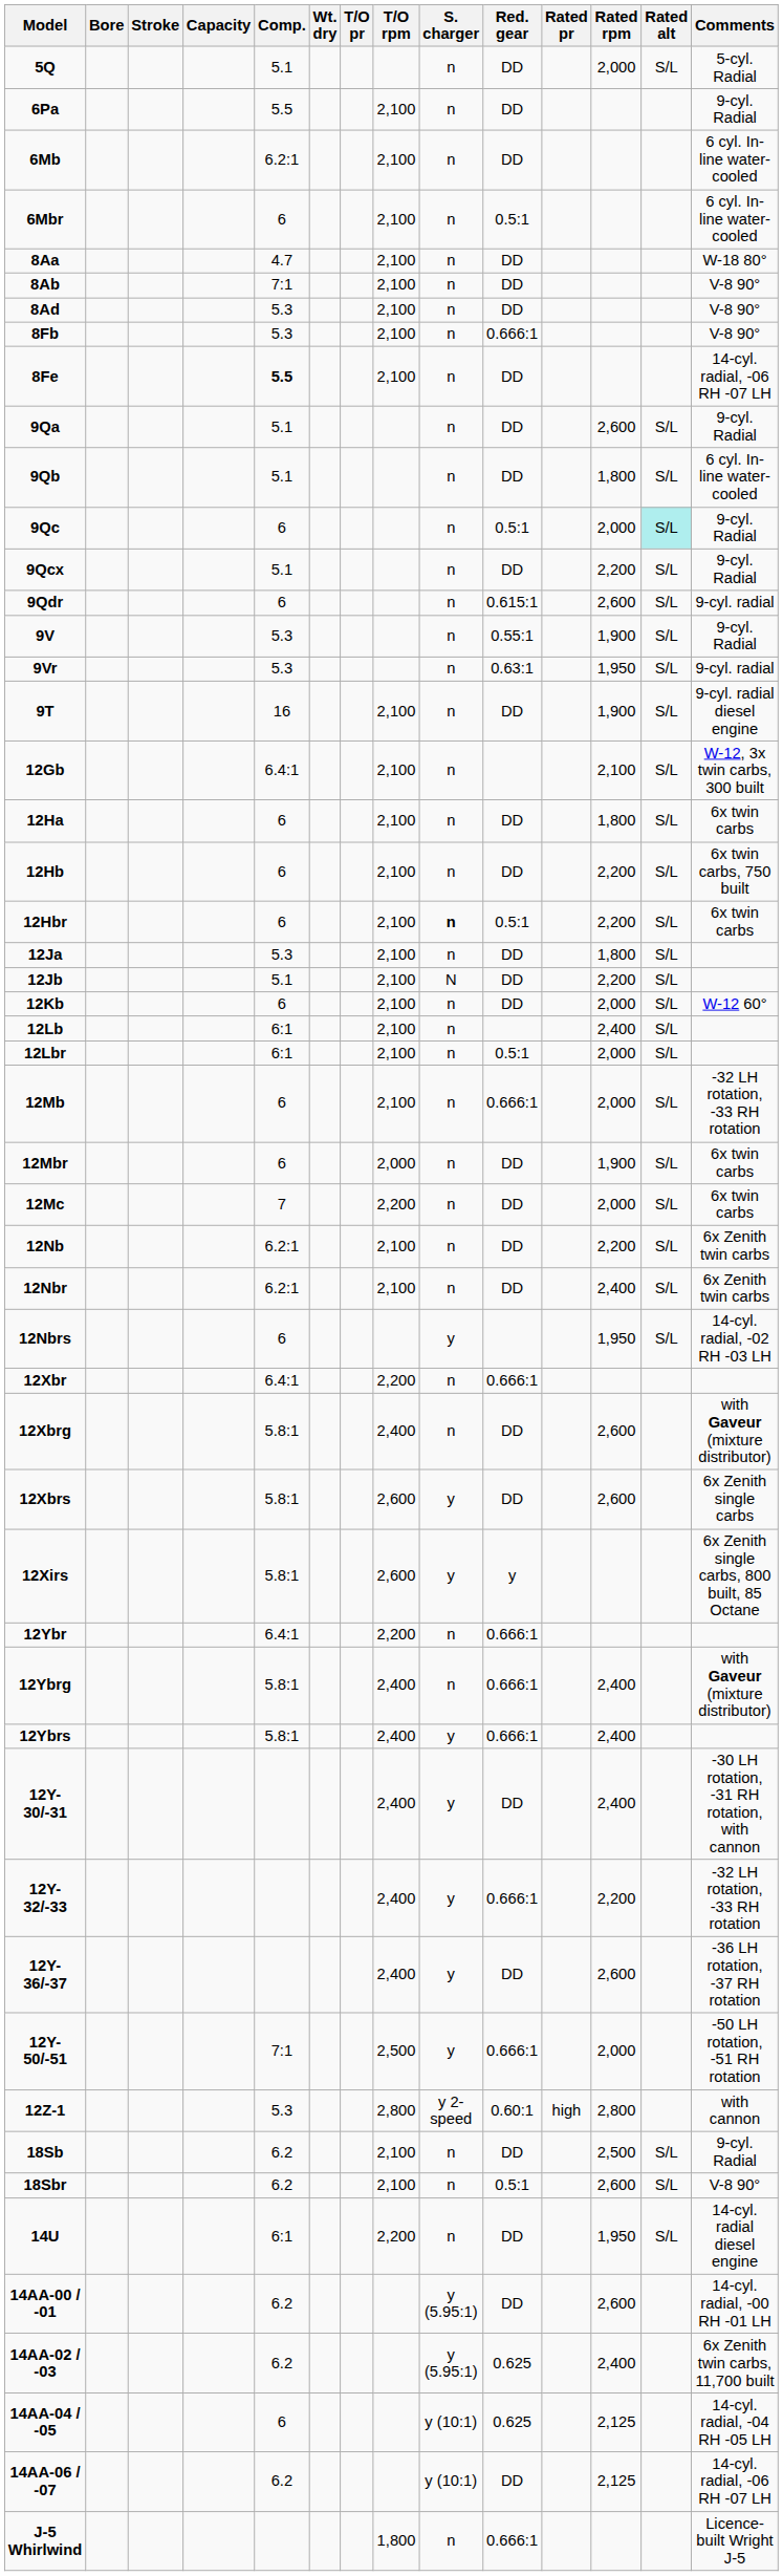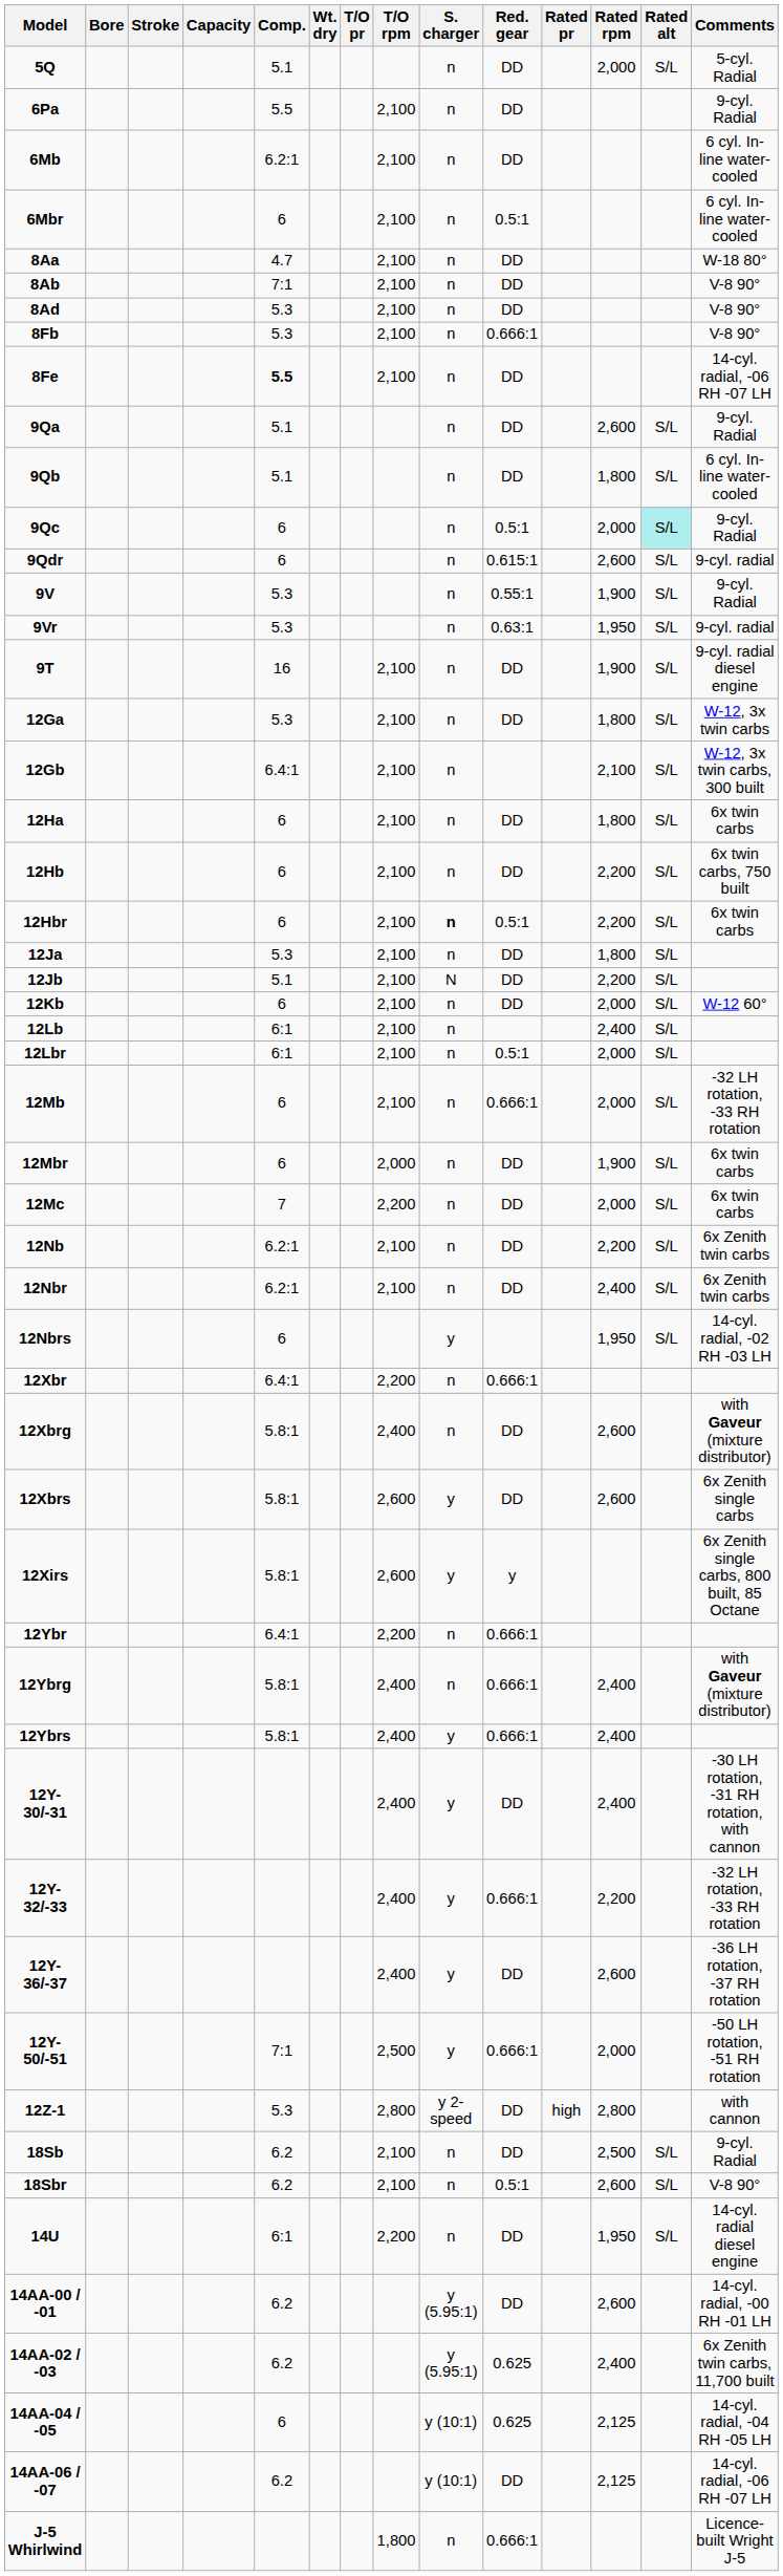 <table class="wikitable" style="text-align:center;">
 <tr>
 <th>Model</th>
 <th>Bore</th>
 <th>Stroke</th>
 <th>Capacity</th>
 <th>Comp.</th>
 <th>Wt. dry</th>
 <th>T/O pr</th>
 <th>T/O rpm</th>
 <th>S. charger</th>
 <th>Red. gear</th>
 <th>Rated pr</th>
 <th>Rated rpm</th>
 <th>Rated alt</th>
 <th>Comments</th>
 </tr>
 <tr>
 <td><strong>5Q</strong></td>
 <td></td>
 <td></td>
 <td></td>
 <td>5.1</td>
 <td></td>
 <td></td>
 <td></td>
 <td>n</td>
 <td>DD</td>
 <td></td>
 <td>2,000</td>
 <td>S/L</td>
 <td>5-cyl. Radial</td>
 </tr>
 <tr>
 <td><strong>6Pa</strong></td>
 <td></td>
 <td></td>
 <td></td>
 <td>5.5</td>
 <td></td>
 <td></td>
 <td>2,100</td>
 <td>n</td>
 <td>DD</td>
 <td></td>
 <td></td>
 <td></td>
 <td>9-cyl. Radial</td>
 </tr>
 <tr>
 <td><strong>6Mb</strong></td>
 <td></td>
 <td></td>
 <td></td>
 <td>6.2:1</td>
 <td></td>
 <td></td>
 <td>2,100</td>
 <td>n</td>
 <td>DD</td>
 <td></td>
 <td></td>
 <td></td>
 <td>6 cyl. In-line water-cooled</td>
 </tr>
 <tr>
 <td><strong>6Mbr</strong></td>
 <td></td>
 <td></td>
 <td></td>
 <td>6</td>
 <td></td>
 <td></td>
 <td>2,100</td>
 <td>n</td>
 <td>0.5:1</td>
 <td></td>
 <td></td>
 <td></td>
 <td>6 cyl. In-line water-cooled</td>
 </tr>
 <tr>
 <td><strong>8Aa</strong></td>
 <td></td>
 <td></td>
 <td></td>
 <td>4.7</td>
 <td></td>
 <td></td>
 <td>2,100</td>
 <td>n</td>
 <td>DD</td>
 <td></td>
 <td></td>
 <td></td>
 <td>W-18 80°</td>
 </tr>
 <tr>
 <td><strong>8Ab</strong></td>
 <td></td>
 <td></td>
 <td></td>
 <td>7:1</td>
 <td></td>
 <td></td>
 <td>2,100</td>
 <td>n</td>
 <td>DD</td>
 <td></td>
 <td></td>
 <td></td>
 <td>V-8 90°</td>
 </tr>
 <tr>
 <td><strong>8Ad</strong></td>
 <td></td>
 <td></td>
 <td></td>
 <td>5.3</td>
 <td></td>
 <td></td>
 <td>2,100</td>
 <td>n</td>
 <td>DD</td>
 <td></td>
 <td></td>
 <td></td>
 <td>V-8 90°</td>
 </tr>
 <tr>
 <td><strong>8Fb</strong></td>
 <td></td>
 <td></td>
 <td></td>
 <td>5.3</td>
 <td></td>
 <td></td>
 <td>2,100</td>
 <td>n</td>
 <td>0.666:1</td>
 <td></td>
 <td></td>
 <td></td>
 <td>V-8 90°</td>
 </tr>
 <tr>
 <td><strong>8Fe</strong></td>
 <td></td>
 <td></td>
 <td></td>
 <td><strong>5.5</strong></td>
 <td></td>
 <td></td>
 <td>2,100</td>
 <td>n</td>
 <td>DD</td>
 <td></td>
 <td></td>
 <td></td>
 <td>14-cyl. radial, -06 RH -07 LH</td>
 </tr>
 <tr>
 <td><strong>9Qa</strong></td>
 <td></td>
 <td></td>
 <td></td>
 <td>5.1</td>
 <td></td>
 <td></td>
 <td></td>
 <td>n</td>
 <td>DD</td>
 <td></td>
 <td>2,600</td>
 <td>S/L</td>
 <td>9-cyl. Radial</td>
 </tr>
 <tr>
 <td><strong>9Qb</strong></td>
 <td></td>
 <td></td>
 <td></td>
 <td>5.1</td>
 <td></td>
 <td></td>
 <td></td>
 <td>n</td>
 <td>DD</td>
 <td></td>
 <td>1,800</td>
 <td>S/L</td>
 <td>6 cyl. In-line water-cooled</td>
 </tr>
 <tr>
 <td><strong>9Qc</strong></td>
 <td></td>
 <td></td>
 <td></td>
 <td>6</td>
 <td></td>
 <td></td>
 <td></td>
 <td>n</td>
 <td>0.5:1</td>
 <td></td>
 <td>2,000</td>
 <td style="background: paleturquoise;">S/L</td>
 <td>9-cyl. Radial</td>
 </tr>
 <tr>
-<td><strong>9Qcx</strong></td>
-<td></td>
-<td></td>
-<td></td>
-<td>5.1</td>
-<td></td>
-<td></td>
-<td></td>
-<td>n</td>
-<td>DD</td>
-<td></td>
-<td>2,200</td>
-<td>S/L</td>
-<td>9-cyl. Radial</td>
-</tr>
-<tr>
 <td><strong>9Qdr</strong></td>
 <td></td>
 <td></td>
 <td></td>
 <td>6</td>
 <td></td>
 <td></td>
 <td></td>
 <td>n</td>
 <td>0.615:1</td>
 <td></td>
 <td>2,600</td>
 <td>S/L</td>
 <td>9-cyl. radial</td>
 </tr>
 <tr>
 <td><strong>9V</strong></td>
 <td></td>
 <td></td>
 <td></td>
 <td>5.3</td>
 <td></td>
 <td></td>
 <td></td>
 <td>n</td>
 <td>0.55:1</td>
 <td></td>
 <td>1,900</td>
 <td>S/L</td>
 <td>9-cyl. Radial</td>
 </tr>
 <tr>
 <td><strong>9Vr</strong></td>
 <td></td>
 <td></td>
 <td></td>
 <td>5.3</td>
 <td></td>
 <td></td>
 <td></td>
 <td>n</td>
 <td>0.63:1</td>
 <td></td>
 <td>1,950</td>
 <td>S/L</td>
 <td>9-cyl. radial</td>
 </tr>
 <tr>
 <td><strong>9T</strong></td>
 <td></td>
 <td></td>
 <td></td>
 <td>16</td>
 <td></td>
 <td></td>
 <td>2,100</td>
 <td>n</td>
 <td>DD</td>
 <td></td>
 <td>1,900</td>
 <td>S/L</td>
 <td>9-cyl. radial diesel engine</td>
+</tr>
+<tr>
+<td><strong>12Ga</strong></td>
+<td></td>
+<td></td>
+<td></td>
+<td>5.3</td>
+<td></td>
+<td></td>
+<td>2,100</td>
+<td>n</td>
+<td>DD</td>
+<td></td>
+<td>1,800</td>
+<td>S/L</td>
+<td><a href='#'>W-12</a>, 3x twin carbs</td>
 </tr>
 <tr>
 <td><strong>12Gb</strong></td>
 <td></td>
 <td></td>
 <td></td>
 <td>6.4:1</td>
 <td></td>
 <td></td>
 <td>2,100</td>
 <td>n</td>
 <td></td>
 <td></td>
 <td>2,100</td>
 <td>S/L</td>
 <td><a href='#'>W-12</a>, 3x twin carbs, 300 built</td>
 </tr>
 <tr>
 <td><strong>12Ha</strong></td>
 <td></td>
 <td></td>
 <td></td>
 <td>6</td>
 <td></td>
 <td></td>
 <td>2,100</td>
 <td>n</td>
 <td>DD</td>
 <td></td>
 <td>1,800</td>
 <td>S/L</td>
 <td>6x twin carbs</td>
 </tr>
 <tr>
 <td><strong>12Hb</strong></td>
 <td></td>
 <td></td>
 <td></td>
 <td>6</td>
 <td></td>
 <td></td>
 <td>2,100</td>
 <td>n</td>
 <td>DD</td>
 <td></td>
 <td>2,200</td>
 <td>S/L</td>
 <td>6x twin carbs, 750 built</td>
 </tr>
 <tr>
 <td><strong>12Hbr</strong></td>
 <td></td>
 <td></td>
 <td></td>
 <td>6</td>
 <td></td>
 <td></td>
 <td>2,100</td>
 <td><strong>n</strong></td>
 <td>0.5:1</td>
 <td></td>
 <td>2,200</td>
 <td>S/L</td>
 <td>6x twin carbs</td>
 </tr>
 <tr>
 <td><strong>12Ja</strong></td>
 <td></td>
 <td></td>
 <td></td>
 <td>5.3</td>
 <td></td>
 <td></td>
 <td>2,100</td>
 <td>n</td>
 <td>DD</td>
 <td></td>
 <td>1,800</td>
 <td>S/L</td>
 <td></td>
 </tr>
 <tr>
 <td><strong>12Jb</strong></td>
 <td></td>
 <td></td>
 <td></td>
 <td>5.1</td>
 <td></td>
 <td></td>
 <td>2,100</td>
 <td>N</td>
 <td>DD</td>
 <td></td>
 <td>2,200</td>
 <td>S/L</td>
 <td></td>
 </tr>
 <tr>
 <td><strong>12Kb</strong></td>
 <td></td>
 <td></td>
 <td></td>
 <td>6</td>
 <td></td>
 <td></td>
 <td>2,100</td>
 <td>n</td>
 <td>DD</td>
 <td></td>
 <td>2,000</td>
 <td>S/L</td>
 <td><a href='#'>W-12</a> 60°</td>
 </tr>
 <tr>
 <td><strong>12Lb</strong></td>
 <td></td>
 <td></td>
 <td></td>
 <td>6:1</td>
 <td></td>
 <td></td>
 <td>2,100</td>
 <td>n</td>
 <td></td>
 <td></td>
 <td>2,400</td>
 <td>S/L</td>
 <td></td>
 </tr>
 <tr>
 <td><strong>12Lbr</strong></td>
 <td></td>
 <td></td>
 <td></td>
 <td>6:1</td>
 <td></td>
 <td></td>
 <td>2,100</td>
 <td>n</td>
 <td>0.5:1</td>
 <td></td>
 <td>2,000</td>
 <td>S/L</td>
 <td></td>
 </tr>
 <tr>
 <td><strong>12Mb</strong></td>
 <td></td>
 <td></td>
 <td></td>
 <td>6</td>
 <td></td>
 <td></td>
 <td>2,100</td>
 <td>n</td>
 <td>0.666:1</td>
 <td></td>
 <td>2,000</td>
 <td>S/L</td>
 <td>-32 LH rotation, -33 RH rotation</td>
 </tr>
 <tr>
 <td><strong>12Mbr</strong></td>
 <td></td>
 <td></td>
 <td></td>
 <td>6</td>
 <td></td>
 <td></td>
 <td>2,000</td>
 <td>n</td>
 <td>DD</td>
 <td></td>
 <td>1,900</td>
 <td>S/L</td>
 <td> 6x twin carbs</td>
 </tr>
 <tr>
 <td><strong>12Mc</strong></td>
 <td></td>
 <td></td>
 <td></td>
 <td>7</td>
 <td></td>
 <td></td>
 <td>2,200</td>
 <td>n</td>
 <td>DD</td>
 <td></td>
 <td>2,000</td>
 <td>S/L</td>
 <td> 6x twin carbs</td>
 </tr>
 <tr>
 <td><strong>12Nb</strong></td>
 <td></td>
 <td></td>
 <td></td>
 <td>6.2:1</td>
 <td></td>
 <td></td>
 <td>2,100</td>
 <td>n</td>
 <td>DD</td>
 <td></td>
 <td>2,200</td>
 <td>S/L</td>
 <td>6x Zenith twin carbs</td>
 </tr>
 <tr>
 <td><strong>12Nbr</strong></td>
 <td></td>
 <td></td>
 <td></td>
 <td>6.2:1</td>
 <td></td>
 <td></td>
 <td>2,100</td>
 <td>n</td>
 <td>DD</td>
 <td></td>
 <td>2,400</td>
 <td>S/L</td>
 <td>6x Zenith twin carbs</td>
 </tr>
 <tr>
 <td><strong>12Nbrs</strong></td>
 <td></td>
 <td></td>
 <td></td>
 <td>6</td>
 <td></td>
 <td></td>
 <td></td>
 <td>y</td>
 <td></td>
 <td></td>
 <td>1,950</td>
 <td>S/L</td>
 <td>14-cyl. radial, -02 RH -03 LH</td>
 </tr>
 <tr>
 <td><strong>12Xbr</strong></td>
 <td></td>
 <td> </td>
 <td></td>
 <td>6.4:1</td>
 <td></td>
 <td></td>
 <td>2,200</td>
 <td>n</td>
 <td>0.666:1</td>
 <td></td>
 <td></td>
 <td></td>
 <td></td>
 </tr>
 <tr>
 <td><strong>12Xbrg</strong></td>
 <td></td>
 <td> </td>
 <td></td>
 <td>5.8:1</td>
 <td></td>
 <td></td>
 <td>2,400</td>
 <td>n</td>
 <td>DD</td>
 <td></td>
 <td>2,600</td>
 <td></td>
 <td>with <strong>Gaveur</strong> (mixture distributor)</td>
 </tr>
 <tr>
 <td><strong>12Xbrs</strong></td>
 <td></td>
 <td> </td>
 <td></td>
 <td>5.8:1</td>
 <td></td>
 <td></td>
 <td>2,600</td>
 <td>y</td>
 <td>DD</td>
 <td></td>
 <td>2,600</td>
 <td></td>
 <td>6x Zenith single carbs</td>
 </tr>
 <tr>
 <td><strong>12Xirs</strong></td>
 <td></td>
 <td> </td>
 <td></td>
 <td>5.8:1</td>
 <td></td>
 <td></td>
 <td>2,600</td>
 <td>y</td>
 <td>y</td>
 <td></td>
 <td></td>
 <td></td>
 <td>6x Zenith single carbs, 800 built, 85 Octane</td>
 </tr>
 <tr>
 <td><strong>12Ybr</strong></td>
 <td></td>
 <td></td>
 <td></td>
 <td>6.4:1</td>
 <td></td>
 <td></td>
 <td>2,200</td>
 <td>n</td>
 <td>0.666:1</td>
 <td></td>
 <td></td>
 <td></td>
 <td></td>
 </tr>
 <tr>
 <td><strong>12Ybrg</strong></td>
 <td></td>
 <td></td>
 <td></td>
 <td>5.8:1</td>
 <td></td>
 <td></td>
 <td>2,400</td>
 <td>n</td>
 <td>0.666:1</td>
 <td></td>
 <td>2,400</td>
 <td></td>
 <td>with <strong>Gaveur</strong> (mixture distributor)</td>
 </tr>
 <tr>
 <td><strong>12Ybrs</strong></td>
 <td></td>
 <td></td>
 <td></td>
 <td>5.8:1</td>
 <td></td>
 <td></td>
 <td>2,400</td>
 <td>y</td>
 <td>0.666:1</td>
 <td></td>
 <td>2,400</td>
 <td></td>
 <td></td>
 </tr>
 <tr>
 <td><strong>12Y-30/-31</strong></td>
 <td></td>
 <td></td>
 <td></td>
 <td></td>
 <td></td>
 <td></td>
 <td>2,400</td>
 <td>y</td>
 <td>DD</td>
 <td></td>
 <td>2,400</td>
 <td></td>
 <td>-30 LH rotation, -31 RH rotation, with cannon</td>
 </tr>
 <tr>
 <td><strong>12Y-32/-33</strong></td>
 <td></td>
 <td></td>
 <td></td>
 <td></td>
 <td></td>
 <td></td>
 <td>2,400</td>
 <td>y</td>
 <td>0.666:1</td>
 <td></td>
 <td>2,200</td>
 <td></td>
 <td>-32 LH rotation, -33 RH rotation</td>
 </tr>
 <tr>
 <td><strong>12Y-36/-37</strong></td>
 <td></td>
 <td></td>
 <td></td>
 <td></td>
 <td></td>
 <td></td>
 <td>2,400</td>
 <td>y</td>
 <td>DD</td>
 <td></td>
 <td>2,600</td>
 <td></td>
 <td>-36 LH rotation, -37 RH rotation</td>
 </tr>
 <tr>
 <td><strong>12Y-50/-51</strong></td>
 <td></td>
 <td></td>
 <td></td>
 <td>7:1</td>
 <td></td>
 <td></td>
 <td>2,500</td>
 <td>y</td>
 <td>0.666:1</td>
 <td></td>
 <td>2,000</td>
 <td></td>
 <td>-50 LH rotation, -51 RH rotation</td>
 </tr>
 <tr>
 <td><strong>12Z-1</strong></td>
 <td></td>
 <td></td>
 <td></td>
 <td>5.3</td>
 <td></td>
 <td></td>
 <td>2,800</td>
 <td>y 2-speed</td>
-<td>0.60:1</td>
+<td>DD</td>
 <td>high </td>
 <td>2,800</td>
 <td></td>
 <td>with cannon</td>
 </tr>
 <tr>
 <td><strong>18Sb</strong></td>
 <td></td>
 <td></td>
 <td></td>
 <td>6.2</td>
 <td></td>
 <td></td>
 <td>2,100</td>
 <td>n</td>
 <td>DD</td>
 <td></td>
 <td>2,500</td>
 <td>S/L</td>
 <td>9-cyl. Radial</td>
 </tr>
 <tr>
 <td><strong>18Sbr</strong></td>
 <td></td>
 <td></td>
 <td></td>
 <td>6.2</td>
 <td></td>
 <td></td>
 <td>2,100</td>
 <td>n</td>
 <td>0.5:1</td>
 <td></td>
 <td>2,600</td>
 <td>S/L</td>
 <td>V-8 90°</td>
 </tr>
 <tr>
 <td><strong>14U</strong></td>
 <td></td>
 <td></td>
 <td></td>
 <td>6:1</td>
 <td></td>
 <td></td>
 <td>2,200</td>
 <td>n</td>
 <td>DD</td>
 <td></td>
 <td>1,950</td>
 <td>S/L</td>
 <td>14-cyl. radial diesel engine</td>
 </tr>
 <tr>
 <td><strong>14AA-00 / -01</strong></td>
 <td></td>
 <td></td>
 <td></td>
 <td>6.2</td>
 <td></td>
 <td></td>
 <td></td>
 <td>y (5.95:1)</td>
 <td>DD</td>
 <td></td>
 <td>2,600</td>
 <td></td>
 <td>14-cyl. radial, -00 RH -01 LH</td>
 </tr>
 <tr>
 <td><strong>14AA-02 / -03</strong></td>
 <td></td>
 <td></td>
 <td></td>
 <td>6.2</td>
 <td></td>
 <td></td>
 <td></td>
 <td>y (5.95:1)</td>
 <td>0.625</td>
 <td></td>
 <td>2,400</td>
 <td></td>
 <td>6x Zenith twin carbs, 11,700 built</td>
 </tr>
 <tr>
 <td><strong>14AA-04 / -05</strong></td>
 <td></td>
 <td></td>
 <td></td>
 <td>6</td>
 <td></td>
 <td></td>
 <td></td>
 <td>y (10:1)</td>
 <td>0.625</td>
 <td></td>
 <td>2,125</td>
 <td></td>
 <td>14-cyl. radial, -04 RH -05 LH</td>
 </tr>
 <tr>
 <td><strong>14AA-06 / -07</strong></td>
 <td></td>
 <td></td>
 <td></td>
 <td>6.2</td>
 <td></td>
 <td></td>
 <td></td>
 <td>y (10:1)</td>
 <td>DD</td>
 <td></td>
 <td>2,125</td>
 <td></td>
 <td>14-cyl. radial, -06 RH -07 LH</td>
 </tr>
 <tr>
 <td><strong>J-5 Whirlwind</strong></td>
 <td></td>
 <td></td>
 <td></td>
 <td></td>
 <td></td>
 <td></td>
 <td>1,800</td>
 <td>n</td>
 <td>0.666:1</td>
 <td></td>
 <td></td>
 <td></td>
 <td>Licence-built Wright J-5</td>
 </tr>
 </table>
